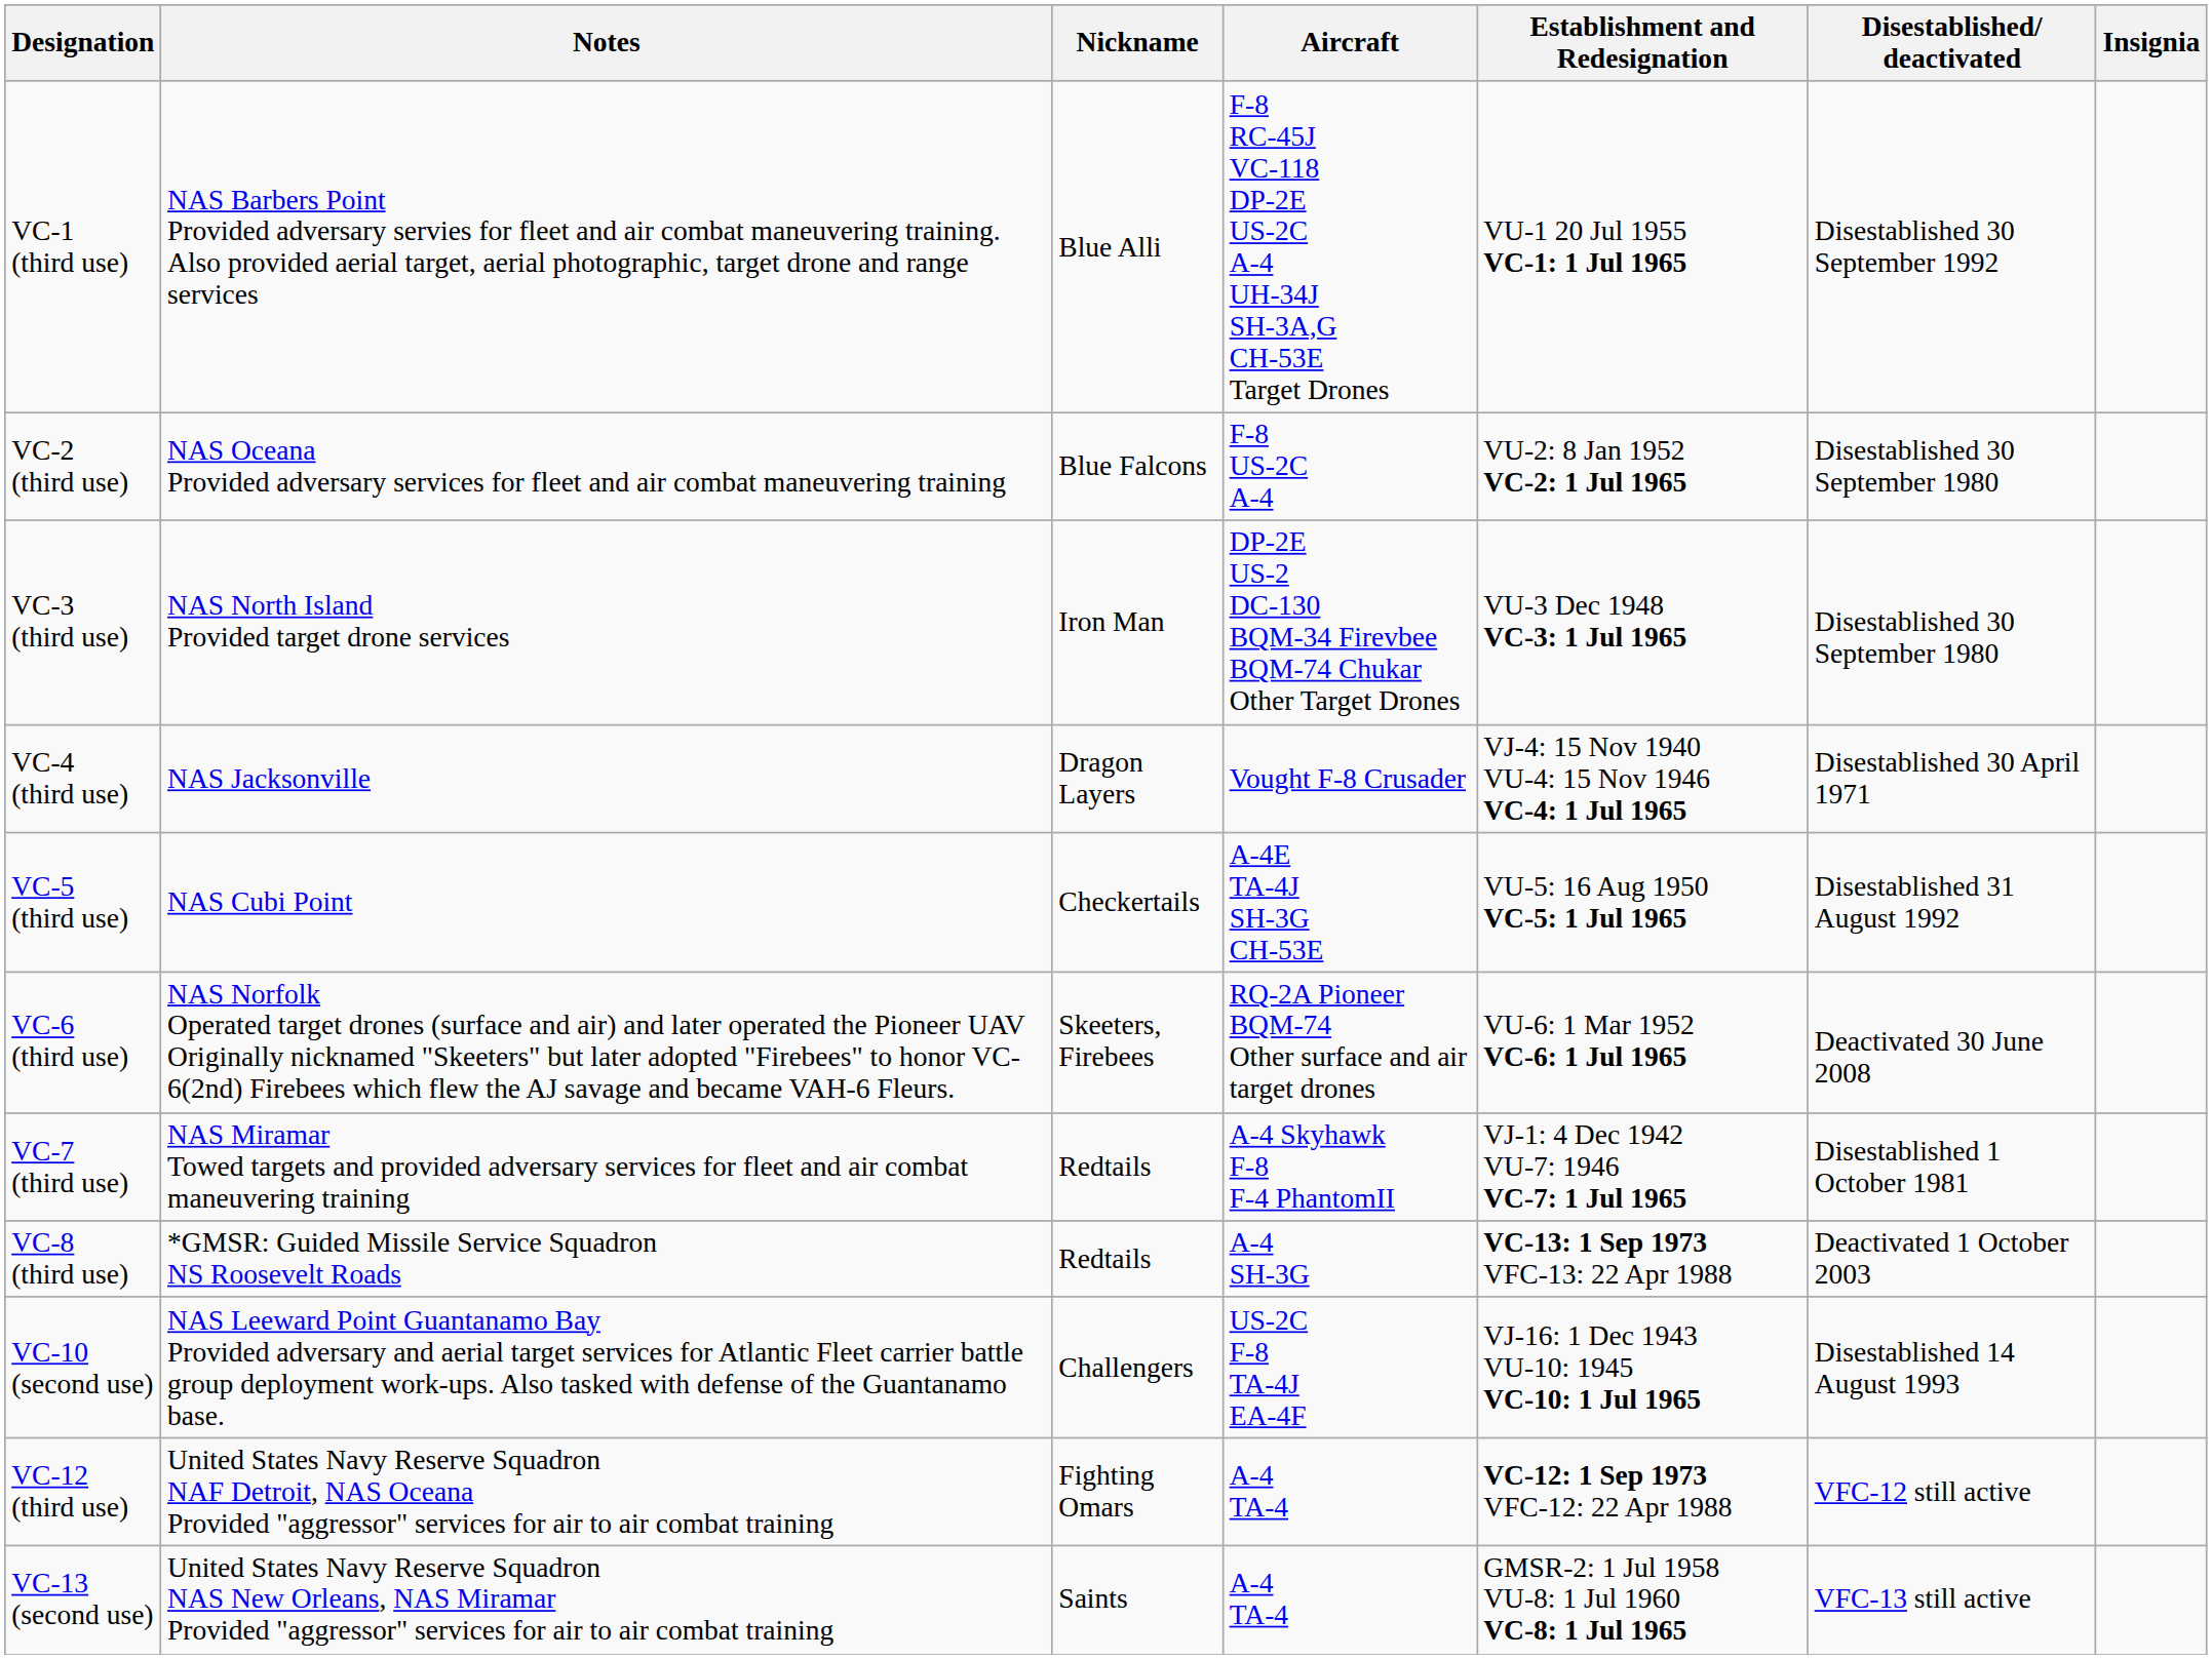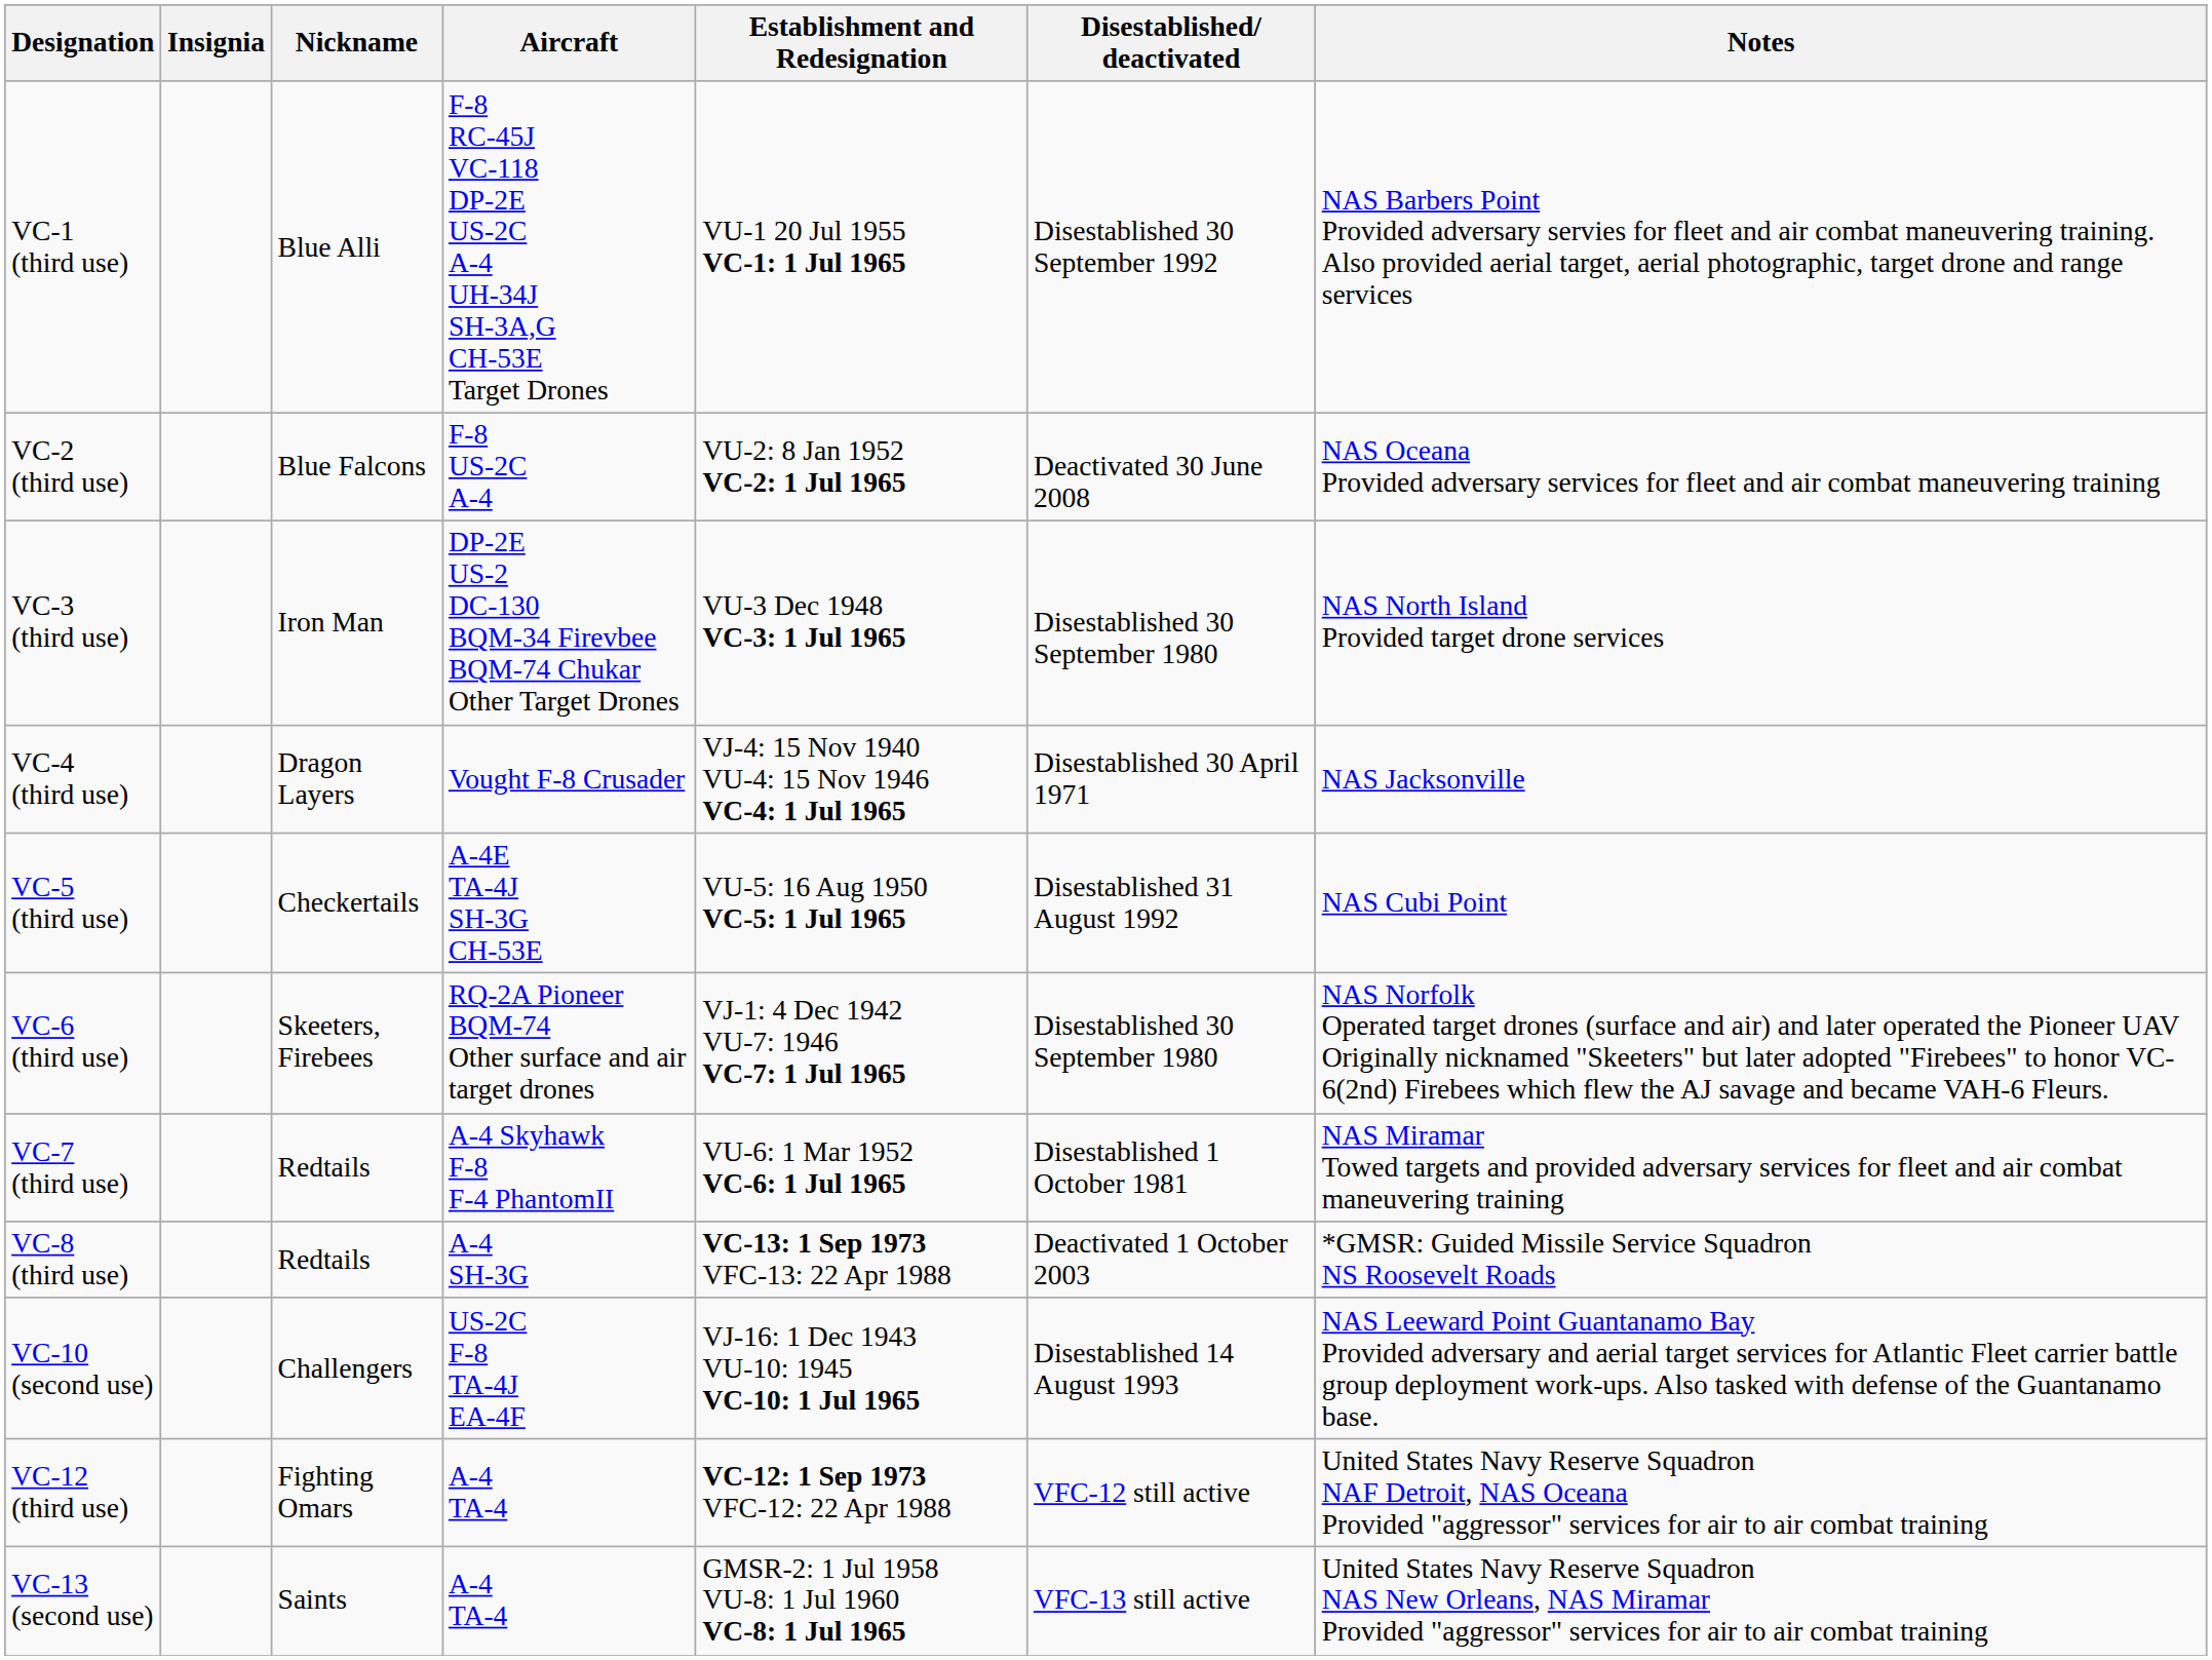 <table class="wikitable sortable">
 <tr>
 <th>Designation</th>
-<th>Notes</th>
+<th>Insignia</th>
 <th>Nickname</th>
 <th>Aircraft</th>
 <th>Establishment and Redesignation</th>
 <th>Disestablished/ deactivated</th>
-<th>Insignia</th>
+<th>Notes</th>
 </tr>
 <tr>
 <td>VC-1<br>(third use)</td>
-<td><a href='#'>NAS Barbers Point</a><br>Provided adversary servies for fleet and air combat maneuvering training. Also provided aerial target, aerial photographic, target drone and range services</td>
+<td></td>
 <td>Blue Alli</td>
 <td><a href='#'>F-8</a><br><a href='#'>RC-45J</a><br><a href='#'>VC-118</a><br><a href='#'>DP-2E</a><br><a href='#'>US-2C</a><br><a href='#'>A-4</a><br><a href='#'>UH-34J</a><br><a href='#'>SH-3A,G</a><br><a href='#'>CH-53E</a><br>Target Drones</td>
 <td>VU-1 20 Jul 1955<br><strong>VC-1: 1 Jul 1965</strong></td>
 <td>Disestablished 30 September 1992</td>
-<td></td>
+<td><a href='#'>NAS Barbers Point</a><br>Provided adversary servies for fleet and air combat maneuvering training. Also provided aerial target, aerial photographic, target drone and range services</td>
 </tr>
 <tr>
 <td>VC-2<br>(third use)</td>
-<td><a href='#'>NAS Oceana</a><br>Provided adversary services for fleet and air combat maneuvering training</td>
+<td></td>
 <td>Blue Falcons</td>
 <td><a href='#'>F-8</a><br><a href='#'>US-2C</a><br><a href='#'>A-4</a></td>
 <td>VU-2: 8 Jan 1952<br><strong>VC-2: 1 Jul 1965</strong></td>
-<td>Disestablished 30 September 1980</td>
-<td></td>
+<td><br>Deactivated 30 June 2008</td>
+<td><a href='#'>NAS Oceana</a><br>Provided adversary services for fleet and air combat maneuvering training</td>
 </tr>
 <tr>
 <td>VC-3<br>(third use)</td>
-<td><a href='#'>NAS North Island</a><br>Provided target drone services</td>
+<td></td>
 <td>Iron Man</td>
 <td><a href='#'>DP-2E</a><br><a href='#'>US-2</a><br><a href='#'>DC-130</a><br><a href='#'>BQM-34 Firevbee</a><br><a href='#'>BQM-74 Chukar</a><br>Other Target Drones</td>
 <td>VU-3  Dec 1948<br><strong>VC-3: 1 Jul 1965</strong></td>
 <td><br>Disestablished 30 September 1980</td>
-<td></td>
+<td><a href='#'>NAS North Island</a><br>Provided target drone services</td>
 </tr>
 <tr>
 <td>VC-4<br>(third use)</td>
-<td><a href='#'>NAS Jacksonville</a></td>
+<td></td>
 <td>Dragon Layers</td>
 <td><a href='#'>Vought F-8 Crusader</a></td>
 <td>VJ-4: 15 Nov 1940<br>VU-4: 15 Nov 1946<br><strong>VC-4: 1 Jul 1965</strong></td>
 <td>Disestablished 30 April 1971</td>
-<td></td>
+<td><a href='#'>NAS Jacksonville</a></td>
 </tr>
 <tr>
 <td><a href='#'>VC-5</a><br>(third use)</td>
-<td><a href='#'>NAS Cubi Point</a></td>
+<td></td>
 <td>Checkertails</td>
 <td><a href='#'>A-4E</a><br><a href='#'>TA-4J</a><br><a href='#'>SH-3G</a><br><a href='#'>CH-53E</a></td>
 <td>VU-5: 16 Aug 1950<br><strong>VC-5: 1 Jul 1965</strong></td>
 <td>Disestablished 31 August 1992</td>
-<td></td>
+<td><a href='#'>NAS Cubi Point</a></td>
 </tr>
 <tr>
 <td><a href='#'>VC-6</a><br>(third use)</td>
-<td><a href='#'>NAS Norfolk</a><br>Operated target drones (surface and air) and later operated the Pioneer UAV<br>Originally nicknamed "Skeeters" but later adopted "Firebees" to honor VC-6(2nd) Firebees which flew the AJ savage and became VAH-6 Fleurs.</td>
+<td></td>
 <td>Skeeters,<br>Firebees</td>
 <td><a href='#'>RQ-2A Pioneer</a><br><a href='#'>BQM-74</a><br>Other surface and air target drones</td>
-<td>VU-6: 1 Mar 1952<br><strong>VC-6: 1 Jul 1965</strong><br></td>
-<td><br>Deactivated 30 June 2008</td>
-<td></td>
+<td>VJ-1: 4 Dec 1942<br>VU-7: 1946<br><strong>VC-7: 1 Jul 1965</strong></td>
+<td>Disestablished 30 September 1980</td>
+<td><a href='#'>NAS Norfolk</a><br>Operated target drones (surface and air) and later operated the Pioneer UAV<br>Originally nicknamed "Skeeters" but later adopted "Firebees" to honor VC-6(2nd) Firebees which flew the AJ savage and became VAH-6 Fleurs.</td>
 </tr>
 <tr>
 <td><a href='#'>VC-7</a><br>(third use)</td>
-<td><a href='#'>NAS Miramar</a><br>Towed targets and provided adversary services for fleet and air combat maneuvering training</td>
+<td></td>
 <td>Redtails</td>
 <td><a href='#'>A-4 Skyhawk</a><br><a href='#'>F-8</a><br><a href='#'>F-4 PhantomII</a></td>
-<td>VJ-1: 4 Dec 1942<br>VU-7: 1946<br><strong>VC-7: 1 Jul 1965</strong></td>
+<td>VU-6: 1 Mar 1952<br><strong>VC-6: 1 Jul 1965</strong><br></td>
 <td>Disestablished 1 October 1981</td>
-<td></td>
+<td><a href='#'>NAS Miramar</a><br>Towed targets and provided adversary services for fleet and air combat maneuvering training</td>
 </tr>
 <tr>
 <td><a href='#'>VC-8</a><br>(third use)</td>
-<td>*GMSR: Guided Missile Service Squadron<br><a href='#'>NS Roosevelt Roads</a></td>
+<td></td>
 <td>Redtails</td>
 <td><a href='#'>A-4</a><br><a href='#'>SH-3G</a></td>
 <td style="white-space: nowrap;"><strong>VC-13: 1 Sep 1973</strong><br>VFC-13: 22 Apr 1988</td>
 <td>Deactivated 1 October 2003</td>
-<td></td>
+<td>*GMSR: Guided Missile Service Squadron<br><a href='#'>NS Roosevelt Roads</a></td>
 </tr>
 <tr>
 <td><a href='#'>VC-10</a><br>(second use)</td>
-<td><a href='#'>NAS Leeward Point Guantanamo Bay</a><br>Provided adversary and aerial target services for Atlantic Fleet carrier battle group deployment work-ups. Also tasked with defense of the Guantanamo base.</td>
+<td></td>
 <td>Challengers</td>
 <td><a href='#'>US-2C</a><br><a href='#'>F-8</a><br><a href='#'>TA-4J</a><br><a href='#'>EA-4F</a></td>
 <td>VJ-16: 1 Dec 1943<br>VU-10: 1945<br><strong>VC-10: 1 Jul 1965</strong></td>
 <td>Disestablished 14 August 1993</td>
-<td></td>
+<td><a href='#'>NAS Leeward Point Guantanamo Bay</a><br>Provided adversary and aerial target services for Atlantic Fleet carrier battle group deployment work-ups. Also tasked with defense of the Guantanamo base.</td>
 </tr>
 <tr>
 <td><a href='#'>VC-12</a><br>(third use)</td>
-<td>United States Navy Reserve Squadron<br><a href='#'>NAF Detroit</a>, <a href='#'>NAS Oceana</a><br>Provided "aggressor" services for air to air combat training</td>
+<td></td>
 <td>Fighting Omars</td>
 <td><a href='#'>A-4</a><br><a href='#'>TA-4</a></td>
 <td><strong>VC-12: 1 Sep 1973</strong><br>VFC-12: 22 Apr 1988</td>
 <td><a href='#'>VFC-12</a> still active</td>
-<td></td>
+<td>United States Navy Reserve Squadron<br><a href='#'>NAF Detroit</a>, <a href='#'>NAS Oceana</a><br>Provided "aggressor" services for air to air combat training</td>
 </tr>
 <tr>
 <td><a href='#'>VC-13</a><br>(second use)</td>
-<td>United States Navy Reserve Squadron<br><a href='#'>NAS New Orleans</a>, <a href='#'>NAS Miramar</a><br>Provided "aggressor" services for air to air combat training</td>
+<td></td>
 <td>Saints</td>
 <td><a href='#'>A-4</a><br><a href='#'>TA-4</a></td>
 <td>GMSR-2: 1 Jul 1958<br>VU-8: 1 Jul 1960<br><strong>VC-8: 1 Jul 1965</strong><br></td>
 <td><a href='#'>VFC-13</a> still active</td>
-<td></td>
+<td>United States Navy Reserve Squadron<br><a href='#'>NAS New Orleans</a>, <a href='#'>NAS Miramar</a><br>Provided "aggressor" services for air to air combat training</td>
 </tr>
 </table>
